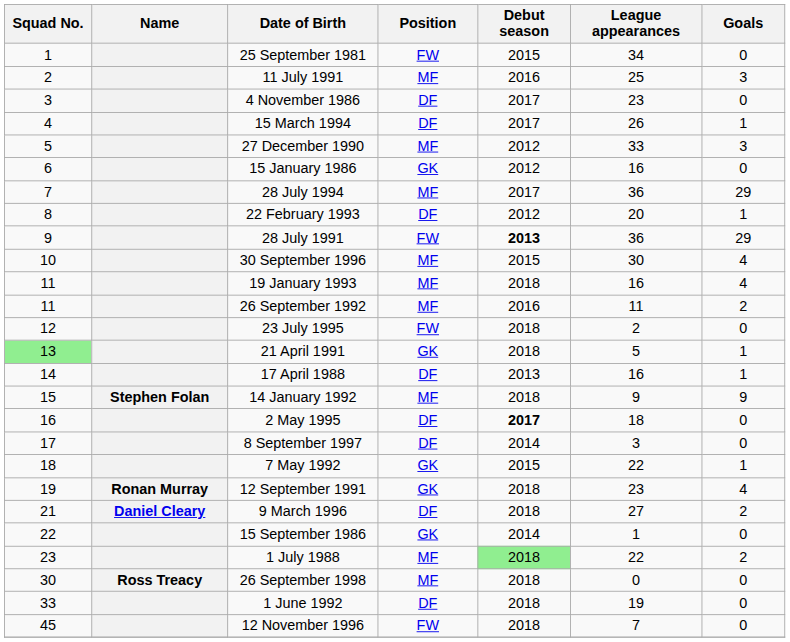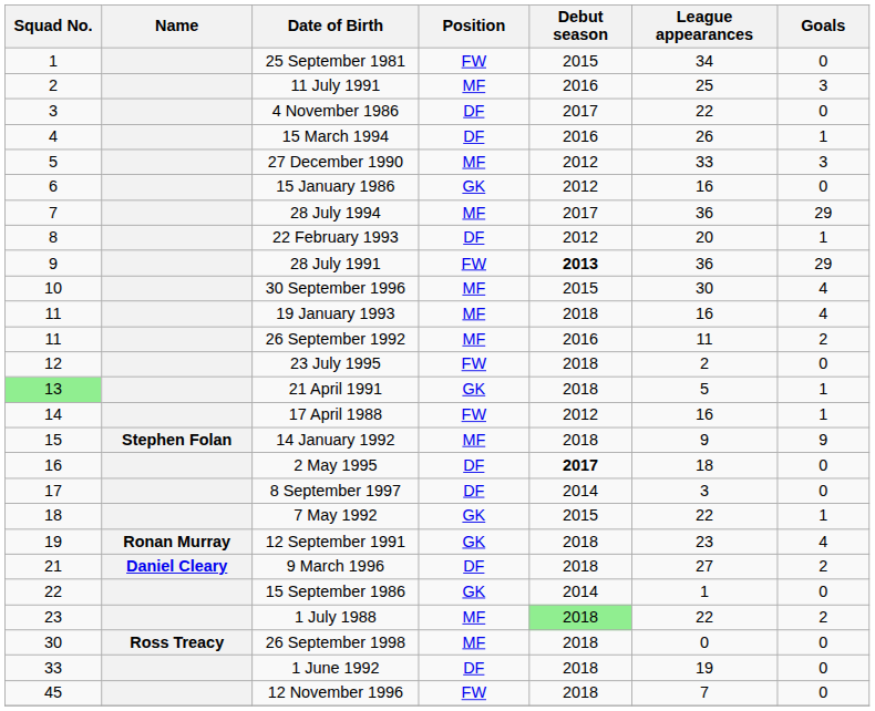 <table class="sortable wikitable plainrowheaders"  style="text-align: center;">
 <tr>
 <th scope="col" style="width:1%;">Squad No.</th>
 <th scope="col" style="width:2%;">Name</th>
 <th scope="col" style="width:2%;">Date of Birth</th>
 <th scope="col" style="width:1%;">Position</th>
 <th scope="col" style="width:1%;">Debut season</th>
 <th scope="col" style="width:1%;">League appearances</th>
 <th scope="col" style="width:1%;">Goals</th>
 </tr>
 <tr>
 <td>1</td>
 <th scope="row"> </th>
 <td>25 September 1981</td>
 <td><a href='#'>FW</a></td>
 <td>2015</td>
 <td>34</td>
 <td>0</td>
 </tr>
 <tr>
 <td>2</td>
 <th scope="row"> </th>
 <td>11 July 1991</td>
 <td><a href='#'>MF</a></td>
 <td>2016</td>
 <td>25</td>
 <td>3</td>
 </tr>
 <tr>
 <td>3</td>
 <th scope="row"> </th>
 <td>4 November 1986</td>
 <td><a href='#'>DF</a></td>
 <td>2017</td>
-<td>23</td>
+<td>22</td>
 <td>0</td>
 </tr>
 <tr>
 <td>4</td>
 <th scope="row"> </th>
 <td>15 March 1994</td>
 <td><a href='#'>DF</a></td>
-<td>2017</td>
+<td>2016</td>
 <td>26</td>
 <td>1</td>
 </tr>
 <tr>
 <td>5</td>
 <th scope="row"> </th>
 <td>27 December 1990</td>
 <td><a href='#'>MF</a></td>
 <td>2012</td>
 <td>33</td>
 <td>3</td>
 </tr>
 <tr>
 <td>6</td>
 <th scope="row"> </th>
 <td>15 January 1986</td>
 <td><a href='#'>GK</a></td>
 <td>2012</td>
 <td>16</td>
 <td>0</td>
 </tr>
 <tr>
 <td>7</td>
 <th scope="row"> </th>
 <td>28 July 1994</td>
 <td><a href='#'>MF</a></td>
 <td>2017</td>
 <td>36</td>
 <td>29</td>
 </tr>
 <tr>
 <td>8</td>
 <th scope="row"> </th>
 <td>22 February 1993</td>
 <td><a href='#'>DF</a></td>
 <td>2012</td>
 <td>20</td>
 <td>1</td>
 </tr>
 <tr>
 <td>9</td>
 <th scope="row"> </th>
 <td>28 July 1991</td>
 <td><a href='#'>FW</a></td>
 <td><strong>2013</strong></td>
 <td>36</td>
 <td>29</td>
 </tr>
 <tr>
 <td>10</td>
 <th scope="row"> </th>
 <td>30 September 1996</td>
 <td><a href='#'>MF</a></td>
 <td>2015</td>
 <td>30</td>
 <td>4</td>
 </tr>
 <tr>
 <td>11</td>
 <th scope="row"> </th>
 <td>19 January 1993</td>
 <td><a href='#'>MF</a></td>
 <td>2018</td>
 <td>16</td>
 <td>4</td>
 </tr>
 <tr>
 <td>11</td>
 <th scope="row"> </th>
 <td>26 September 1992</td>
 <td><a href='#'>MF</a></td>
 <td>2016</td>
 <td>11</td>
 <td>2</td>
 </tr>
 <tr>
 <td>12</td>
 <th scope="row"> </th>
 <td>23 July 1995</td>
 <td><a href='#'>FW</a></td>
 <td>2018</td>
 <td>2</td>
 <td>0</td>
 </tr>
 <tr>
 <td style="background: lightgreen;">13</td>
 <th scope="row"> </th>
 <td>21 April 1991</td>
 <td><a href='#'>GK</a></td>
 <td>2018</td>
 <td>5</td>
 <td>1</td>
 </tr>
 <tr>
 <td>14</td>
 <th scope="row"> </th>
 <td>17 April 1988</td>
-<td><a href='#'>DF</a></td>
-<td>2013</td>
+<td><a href='#'>FW</a></td>
+<td>2012</td>
 <td>16</td>
 <td>1</td>
 </tr>
 <tr>
 <td>15</td>
 <th scope="row"> Stephen Folan</th>
 <td>14 January 1992</td>
 <td><a href='#'>MF</a></td>
 <td>2018</td>
 <td>9</td>
 <td>9</td>
 </tr>
 <tr>
 <td>16</td>
 <th scope="row"> </th>
 <td>2 May 1995</td>
 <td><a href='#'>DF</a></td>
 <td><strong>2017</strong></td>
 <td>18</td>
 <td>0</td>
 </tr>
 <tr>
 <td>17</td>
 <th scope="row"> </th>
 <td>8 September 1997</td>
 <td><a href='#'>DF</a></td>
 <td>2014</td>
 <td>3</td>
 <td>0</td>
 </tr>
 <tr>
 <td>18</td>
 <th scope="row"> </th>
 <td>7 May 1992</td>
 <td><a href='#'>GK</a></td>
 <td>2015</td>
 <td>22</td>
 <td>1</td>
 </tr>
 <tr>
 <td>19</td>
 <th scope="row"> Ronan Murray</th>
 <td>12 September 1991</td>
 <td><a href='#'>GK</a></td>
 <td>2018</td>
 <td>23</td>
 <td>4</td>
 </tr>
 <tr>
 <td>21</td>
 <th scope="row"> <a href='#'>Daniel Cleary</a></th>
 <td>9 March 1996</td>
 <td><a href='#'>DF</a></td>
 <td>2018</td>
 <td>27</td>
 <td>2</td>
 </tr>
 <tr>
 <td>22</td>
 <th scope="row"> </th>
 <td>15 September 1986</td>
 <td><a href='#'>GK</a></td>
 <td>2014</td>
 <td>1</td>
 <td>0</td>
 </tr>
 <tr>
 <td>23</td>
 <th scope="row"> </th>
 <td>1 July 1988</td>
 <td><a href='#'>MF</a></td>
 <td style="background: lightgreen;">2018</td>
 <td>22</td>
 <td>2</td>
 </tr>
 <tr>
 <td>30</td>
 <th scope="row"> Ross Treacy</th>
 <td>26 September 1998</td>
 <td><a href='#'>MF</a></td>
 <td>2018</td>
 <td>0</td>
 <td>0</td>
 </tr>
 <tr>
 <td>33</td>
 <th scope="row"> </th>
 <td>1 June 1992</td>
 <td><a href='#'>DF</a></td>
 <td>2018</td>
 <td>19</td>
 <td>0</td>
 </tr>
 <tr>
 <td>45</td>
 <th scope="row"> </th>
 <td>12 November 1996</td>
 <td><a href='#'>FW</a></td>
 <td>2018</td>
 <td>7</td>
 <td>0</td>
 </tr>
 <tr>
 </tr>
 </table>
